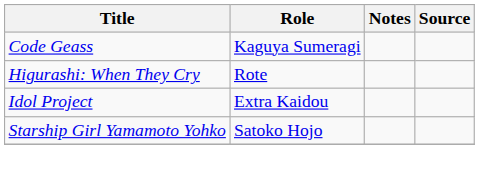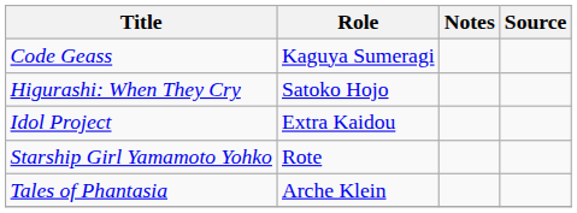 <table class="wikitable sortable plainrowheaders">
 <tr>
 <th>Title</th>
 <th>Role</th>
 <th class="unsortable">Notes</th>
 <th class="unsortable">Source</th>
 </tr>
 <tr>
 <td><em><a href='#'>Code Geass</a></em></td>
 <td><a href='#'>Kaguya Sumeragi</a></td>
 <td></td>
 <td></td>
 </tr>
 <tr>
 <td><em><a href='#'>Higurashi: When They Cry</a></em></td>
-<td><a href='#'>Rote</a></td>
+<td><a href='#'>Satoko Hojo</a></td>
 <td></td>
 <td></td>
 </tr>
 <tr>
 <td><em><a href='#'>Idol Project</a></em></td>
 <td><a href='#'>Extra Kaidou</a></td>
 <td></td>
 <td></td>
 </tr>
 <tr>
 <td><em><a href='#'>Starship Girl Yamamoto Yohko</a></em></td>
-<td><a href='#'>Satoko Hojo</a></td>
+<td><a href='#'>Rote</a></td>
+<td></td>
+<td></td>
+</tr>
+<tr>
+<td><em><a href='#'>Tales of Phantasia</a></em></td>
+<td><a href='#'>Arche Klein</a></td>
 <td></td>
 <td></td>
 </tr>
 <tr>
 </tr>
 </table>
